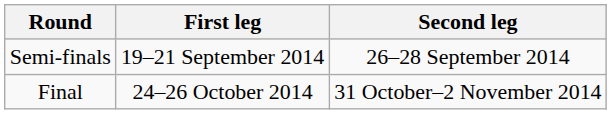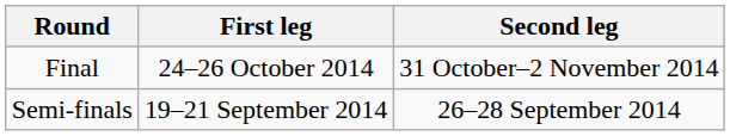 <table class="wikitable" style="text-align:center">
 <tr>
 <th>Round</th>
 <th>First leg</th>
 <th>Second leg</th>
 </tr>
 <tr>
+<td>Final</td>
+<td>24–26 October 2014</td>
+<td>31 October–2 November 2014</td>
+</tr>
+<tr>
 <td>Semi-finals</td>
 <td>19–21 September 2014</td>
 <td>26–28 September 2014</td>
 </tr>
-<tr>
-<td>Final</td>
-<td>24–26 October 2014</td>
-<td>31 October–2 November 2014</td>
-</tr>
 </table>
